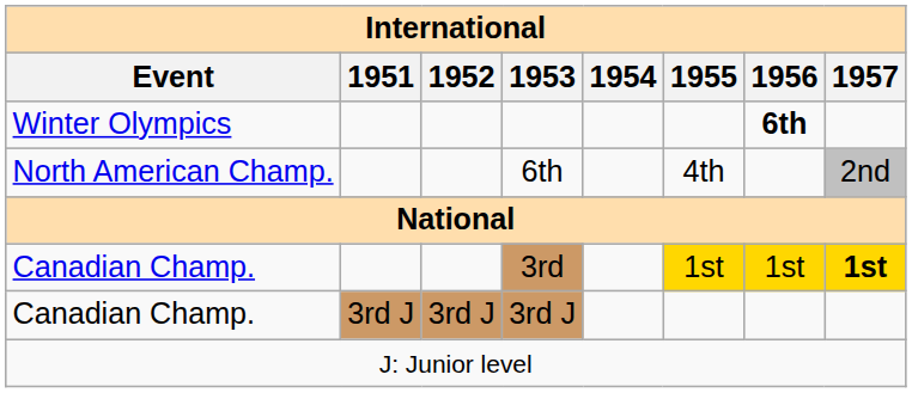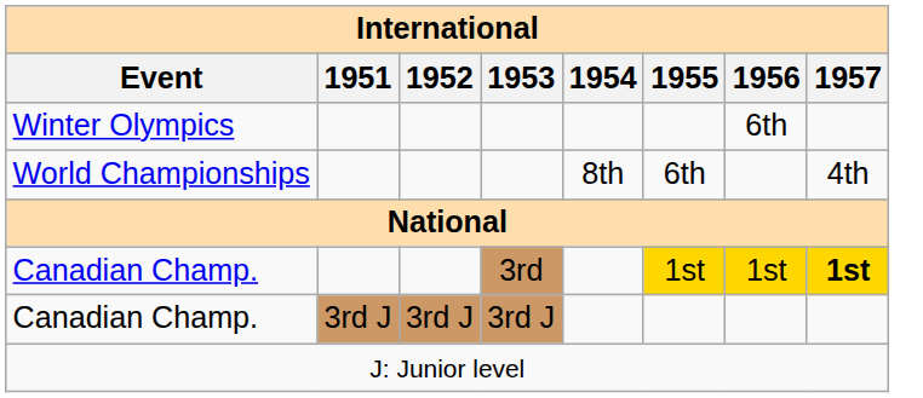 <table class="wikitable" style="text-align:center">
 <tr>
 <th style="background-color: #ffdead; " colspan=8 align=center>International</th>
 </tr>
 <tr>
 <th>Event</th>
 <th>1951</th>
 <th>1952</th>
 <th>1953</th>
 <th>1954</th>
 <th>1955</th>
 <th>1956</th>
 <th>1957</th>
 </tr>
 <tr>
 <td align=left><a href='#'>Winter Olympics</a></td>
 <td></td>
 <td></td>
 <td></td>
 <td></td>
 <td></td>
-<td><strong>6th</strong></td>
+<td>6th</td>
 <td></td>
 </tr>
 <tr>
-<td align=left><a href='#'>North American Champ.</a></td>
+<td align=left><a href='#'>World Championships</a></td>
 <td></td>
 <td></td>
+<td></td>
+<td>8th</td>
 <td>6th</td>
 <td></td>
 <td>4th</td>
-<td></td>
-<td bgcolor=silver>2nd</td>
 </tr>
 <tr>
 <th style="background-color: #ffdead; " colspan=8 align=center>National</th>
 </tr>
 <tr>
 <td align=left><a href='#'>Canadian Champ.</a></td>
 <td></td>
 <td></td>
 <td bgcolor=cc9966>3rd</td>
 <td></td>
 <td bgcolor=gold>1st</td>
 <td bgcolor=gold>1st</td>
 <td bgcolor=gold><strong>1st</strong></td>
 </tr>
 <tr>
 <td align=left>Canadian Champ.</td>
 <td bgcolor=cc9966>3rd J</td>
 <td bgcolor=cc9966>3rd J</td>
 <td bgcolor=cc9966>3rd J</td>
 <td></td>
 <td></td>
 <td></td>
 <td></td>
 </tr>
 <tr>
 <td colspan=8 align=center><small> J: Junior level </small></td>
 </tr>
 </table>
